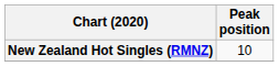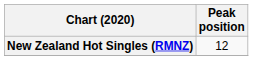 <table class="wikitable sortable plainrowheaders" style="text-align:center;">
 <tr>
 <th>Chart (2020)</th>
 <th>Peak<br>position</th>
 </tr>
 <tr>
 <th scope="row">New Zealand Hot Singles (<a href='#'>RMNZ</a>)</th>
-<td>10</td>
+<td>12</td>
 </tr>
 <tr>
 </tr>
 <tr>
 </tr>
 </table>
